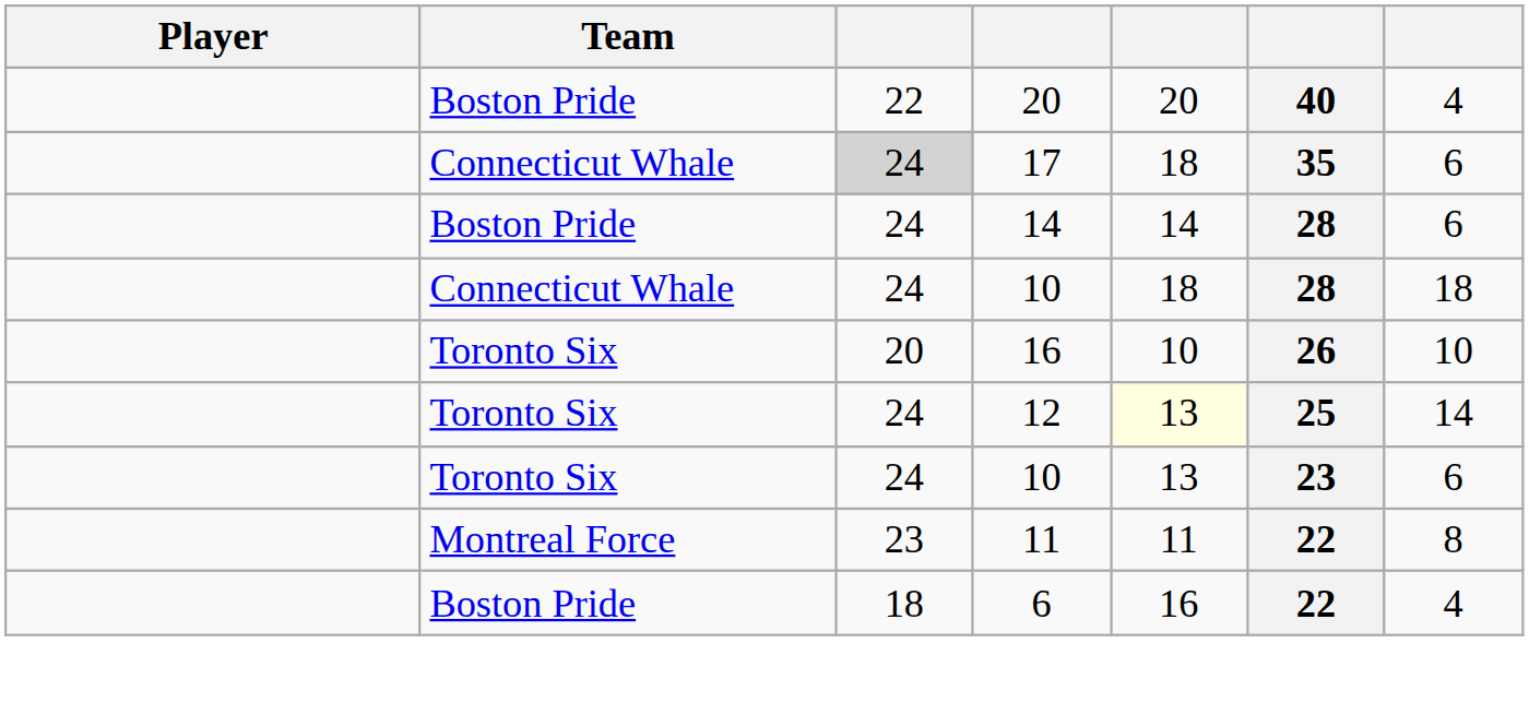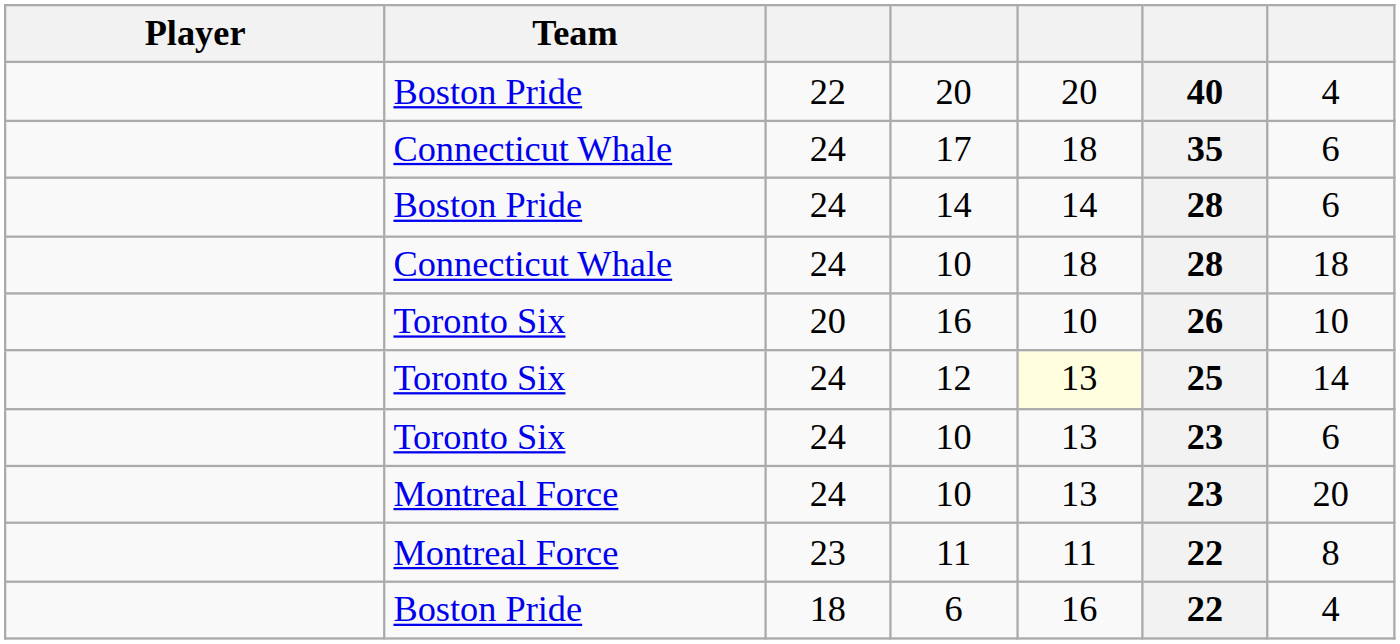 <table class="wikitable sortable" style="text-align: center">
 <tr>
 <th style="width: 10em;">Player</th>
 <th style="width: 10em;">Team</th>
 <th style="width: 3em;"></th>
 <th style="width: 3em;"></th>
 <th style="width: 3em;"></th>
 <th style="width: 3em;"></th>
 <th style="width: 3em;"></th>
 </tr>
 <tr>
 <td align="left"></td>
 <td align="left"><a href='#'>Boston Pride</a></td>
 <td>22</td>
 <td>20</td>
 <td>20</td>
 <th>40</th>
 <td>4</td>
 </tr>
 <tr>
 <td align="left"></td>
 <td align="left"><a href='#'>Connecticut Whale</a></td>
-<td style="background: lightgrey;">24</td>
+<td>24</td>
 <td>17</td>
 <td>18</td>
 <th>35</th>
 <td>6</td>
 </tr>
 <tr>
 <td align="left"></td>
 <td align="left"><a href='#'>Boston Pride</a></td>
 <td>24</td>
 <td>14</td>
 <td>14</td>
 <th>28</th>
 <td>6</td>
 </tr>
 <tr>
 <td align="left"></td>
 <td align="left"><a href='#'>Connecticut Whale</a></td>
 <td>24</td>
 <td>10</td>
 <td>18</td>
 <th>28</th>
 <td>18</td>
 </tr>
 <tr>
 <td align="left"></td>
 <td align="left"><a href='#'>Toronto Six</a></td>
 <td>20</td>
 <td>16</td>
 <td>10</td>
 <th>26</th>
 <td>10</td>
 </tr>
 <tr>
 <td align="left"></td>
 <td align="left"><a href='#'>Toronto Six</a></td>
 <td>24</td>
 <td>12</td>
 <td style="background: lightyellow;">13</td>
 <th>25</th>
 <td>14</td>
 </tr>
 <tr>
 <td align="left"></td>
 <td align="left"><a href='#'>Toronto Six</a></td>
 <td>24</td>
 <td>10</td>
 <td>13</td>
 <th>23</th>
 <td>6</td>
 </tr>
 <tr>
 <td align="left"></td>
 <td align="left"><a href='#'>Montreal Force</a></td>
+<td>24</td>
+<td>10</td>
+<td>13</td>
+<th>23</th>
+<td>20</td>
+</tr>
+<tr>
+<td align="left"></td>
+<td align="left"><a href='#'>Montreal Force</a></td>
 <td>23</td>
 <td>11</td>
 <td>11</td>
 <th>22</th>
 <td>8</td>
 </tr>
 <tr>
 <td align="left"></td>
 <td align="left"><a href='#'>Boston Pride</a></td>
 <td>18</td>
 <td>6</td>
 <td>16</td>
 <th>22</th>
 <td>4</td>
 </tr>
 </table>
